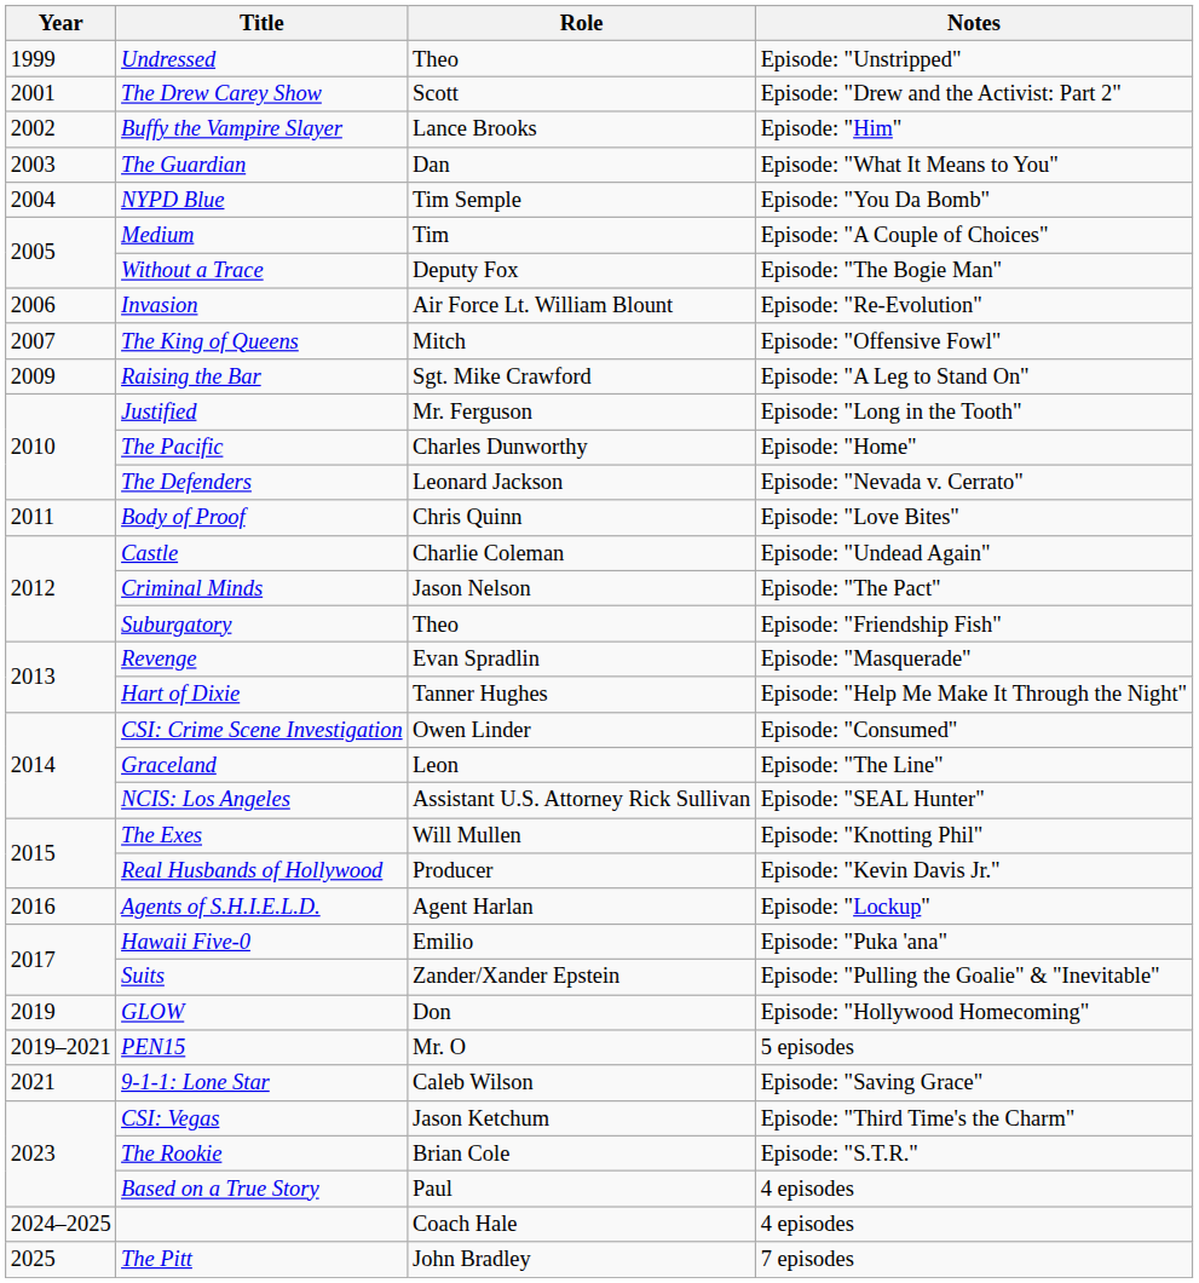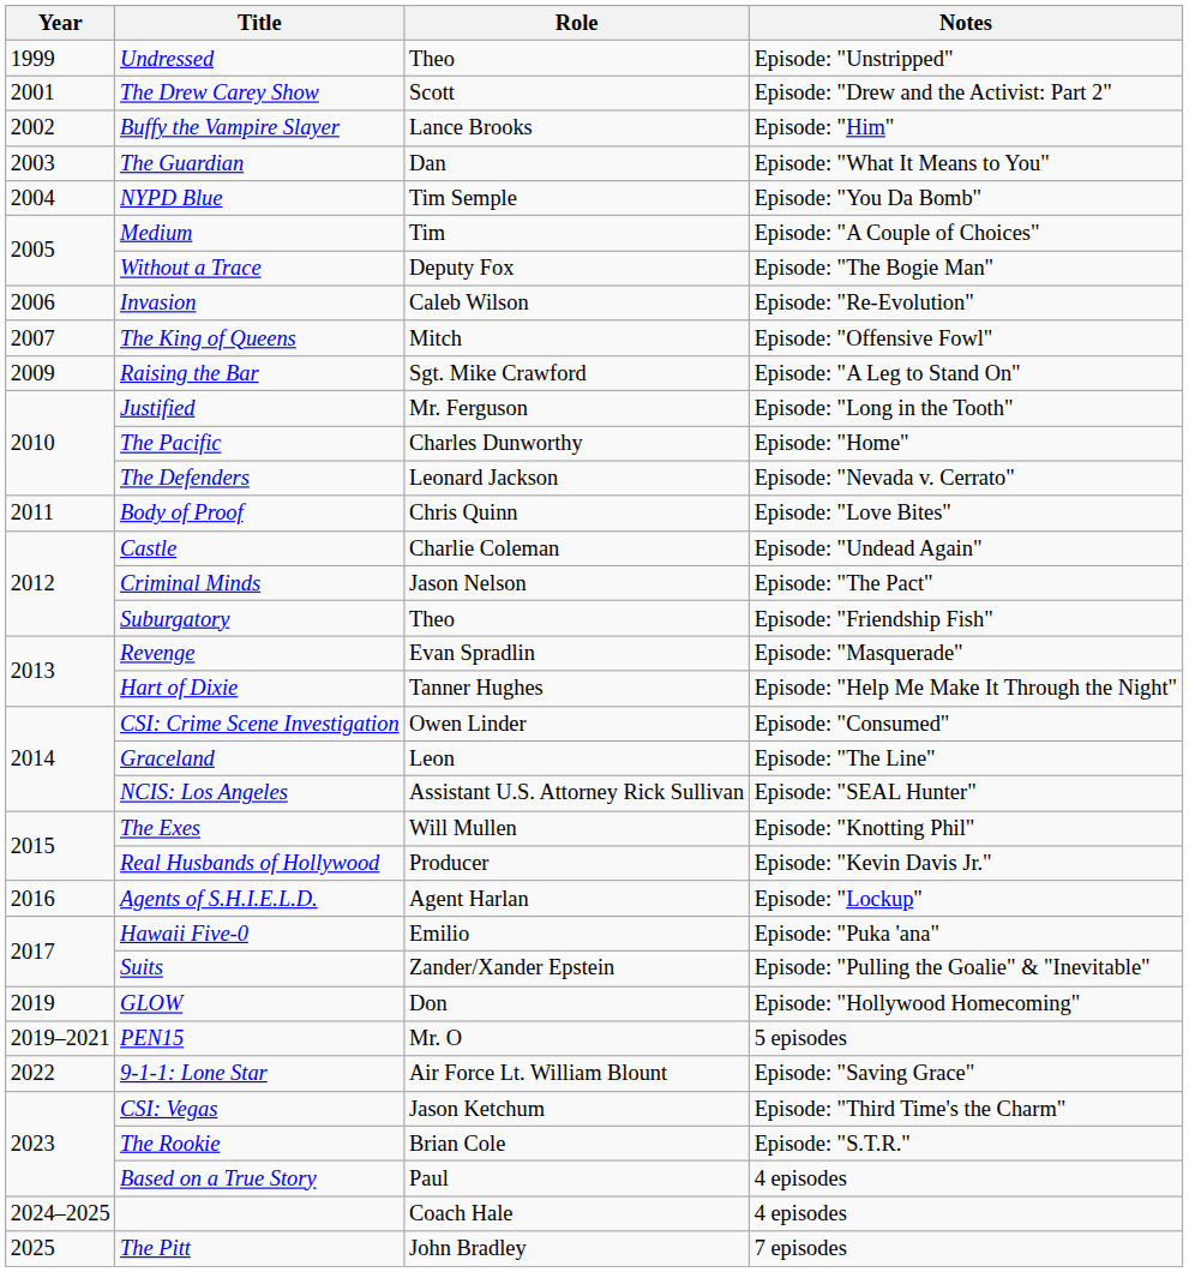 <table class="wikitable sortable">
 <tr>
 <th>Year</th>
 <th>Title</th>
 <th>Role</th>
 <th class="unsortable">Notes</th>
 </tr>
 <tr>
 <td>1999</td>
 <td><em><a href='#'>Undressed</a></em></td>
 <td>Theo</td>
 <td>Episode: "Unstripped"</td>
 </tr>
 <tr>
 <td>2001</td>
 <td><em><a href='#'>The Drew Carey Show</a></em></td>
 <td>Scott</td>
 <td>Episode: "Drew and the Activist: Part 2"</td>
 </tr>
 <tr>
 <td>2002</td>
 <td><em><a href='#'>Buffy the Vampire Slayer</a></em></td>
 <td>Lance Brooks</td>
 <td>Episode: "<a href='#'>Him</a>"</td>
 </tr>
 <tr>
 <td>2003</td>
 <td><em><a href='#'>The Guardian</a></em></td>
 <td>Dan</td>
 <td>Episode: "What It Means to You"</td>
 </tr>
 <tr>
 <td>2004</td>
 <td><em><a href='#'>NYPD Blue</a></em></td>
 <td>Tim Semple</td>
 <td>Episode: "You Da Bomb"</td>
 </tr>
 <tr>
 <td rowspan="2">2005</td>
 <td><em><a href='#'>Medium</a></em></td>
 <td>Tim</td>
 <td>Episode: "A Couple of Choices"</td>
 </tr>
 <tr>
 <td><em><a href='#'>Without a Trace</a></em></td>
 <td>Deputy Fox</td>
 <td>Episode: "The Bogie Man"</td>
 </tr>
 <tr>
 <td>2006</td>
 <td><em><a href='#'>Invasion</a></em></td>
-<td>Air Force Lt. William Blount</td>
+<td>Caleb Wilson</td>
 <td>Episode: "Re-Evolution"</td>
 </tr>
 <tr>
 <td>2007</td>
 <td><em><a href='#'>The King of Queens</a></em></td>
 <td>Mitch</td>
 <td>Episode: "Offensive Fowl"</td>
 </tr>
 <tr>
 <td>2009</td>
 <td><em><a href='#'>Raising the Bar</a></em></td>
 <td>Sgt. Mike Crawford</td>
 <td>Episode: "A Leg to Stand On"</td>
 </tr>
 <tr>
 <td rowspan="3">2010</td>
 <td><em><a href='#'>Justified</a></em></td>
 <td>Mr. Ferguson</td>
 <td>Episode: "Long in the Tooth"</td>
 </tr>
 <tr>
 <td><em><a href='#'>The Pacific</a></em></td>
 <td>Charles Dunworthy</td>
 <td>Episode: "Home"</td>
 </tr>
 <tr>
 <td><em><a href='#'>The Defenders</a></em></td>
 <td>Leonard Jackson</td>
 <td>Episode: "Nevada v. Cerrato"</td>
 </tr>
 <tr>
 <td>2011</td>
 <td><em><a href='#'>Body of Proof</a></em></td>
 <td>Chris Quinn</td>
 <td>Episode: "Love Bites"</td>
 </tr>
 <tr>
 <td rowspan="3">2012</td>
 <td><em><a href='#'>Castle</a></em></td>
 <td>Charlie Coleman</td>
 <td>Episode: "Undead Again"</td>
 </tr>
 <tr>
 <td><em><a href='#'>Criminal Minds</a></em></td>
 <td>Jason Nelson</td>
 <td>Episode: "The Pact"</td>
 </tr>
 <tr>
 <td><em><a href='#'>Suburgatory</a></em></td>
 <td>Theo</td>
 <td>Episode: "Friendship Fish"</td>
 </tr>
 <tr>
 <td rowspan="2">2013</td>
 <td><em><a href='#'>Revenge</a></em></td>
 <td>Evan Spradlin</td>
 <td>Episode: "Masquerade"</td>
 </tr>
 <tr>
 <td><em><a href='#'>Hart of Dixie</a></em></td>
 <td>Tanner Hughes</td>
 <td>Episode: "Help Me Make It Through the Night"</td>
 </tr>
 <tr>
 <td rowspan="3">2014</td>
 <td><em><a href='#'>CSI: Crime Scene Investigation</a></em></td>
 <td>Owen Linder</td>
 <td>Episode: "Consumed"</td>
 </tr>
 <tr>
 <td><em><a href='#'>Graceland</a></em></td>
 <td>Leon</td>
 <td>Episode: "The Line"</td>
 </tr>
 <tr>
 <td><em><a href='#'>NCIS: Los Angeles</a></em></td>
 <td>Assistant U.S. Attorney Rick Sullivan</td>
 <td>Episode: "SEAL Hunter"</td>
 </tr>
 <tr>
 <td rowspan="2">2015</td>
 <td><em><a href='#'>The Exes</a></em></td>
 <td>Will Mullen</td>
 <td>Episode: "Knotting Phil"</td>
 </tr>
 <tr>
 <td><em><a href='#'>Real Husbands of Hollywood</a></em></td>
 <td>Producer</td>
 <td>Episode: "Kevin Davis Jr."</td>
 </tr>
 <tr>
 <td>2016</td>
 <td><em><a href='#'>Agents of S.H.I.E.L.D.</a></em></td>
 <td>Agent Harlan</td>
 <td>Episode: "<a href='#'>Lockup</a>"</td>
 </tr>
 <tr>
 <td rowspan="2">2017</td>
 <td><em><a href='#'>Hawaii Five-0</a></em></td>
 <td>Emilio</td>
 <td>Episode: "Puka 'ana"</td>
 </tr>
 <tr>
 <td><em><a href='#'>Suits</a></em></td>
 <td>Zander/Xander Epstein</td>
 <td>Episode: "Pulling the Goalie" & "Inevitable"</td>
 </tr>
 <tr>
 <td>2019</td>
 <td><em><a href='#'>GLOW</a></em></td>
 <td>Don</td>
 <td>Episode: "Hollywood Homecoming"</td>
 </tr>
 <tr>
 <td>2019–2021</td>
 <td><em><a href='#'>PEN15</a></em></td>
 <td>Mr. O</td>
 <td>5 episodes</td>
 </tr>
 <tr>
-<td>2021</td>
+<td>2022</td>
 <td><em><a href='#'>9-1-1: Lone Star</a></em></td>
-<td>Caleb Wilson</td>
+<td>Air Force Lt. William Blount</td>
 <td>Episode: "Saving Grace"</td>
 </tr>
 <tr>
 <td rowspan="3">2023</td>
 <td><em><a href='#'>CSI: Vegas</a></em></td>
 <td>Jason Ketchum</td>
 <td>Episode: "Third Time's the Charm"</td>
 </tr>
 <tr>
 <td><em><a href='#'>The Rookie</a></em></td>
 <td>Brian Cole</td>
 <td>Episode: "S.T.R."</td>
 </tr>
 <tr>
 <td><em><a href='#'>Based on a True Story</a></em></td>
 <td>Paul</td>
 <td>4 episodes</td>
 </tr>
 <tr>
 <td>2024–2025</td>
 <td><em></em></td>
 <td>Coach Hale</td>
 <td>4 episodes</td>
 </tr>
 <tr>
 <td>2025</td>
 <td><em><a href='#'>The Pitt</a></em></td>
 <td>John Bradley</td>
 <td>7 episodes</td>
 </tr>
 </table>
